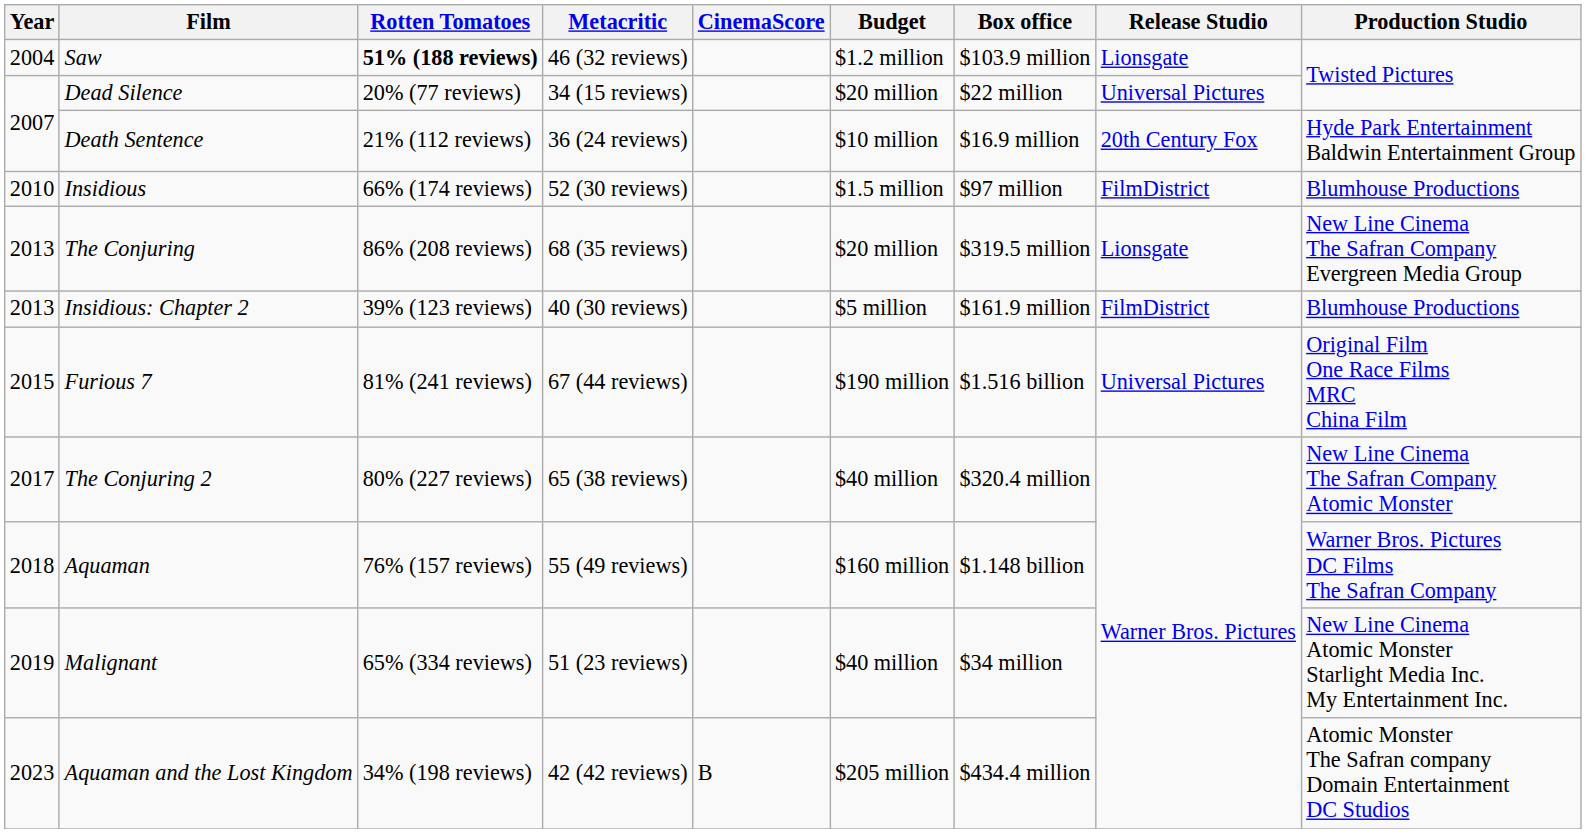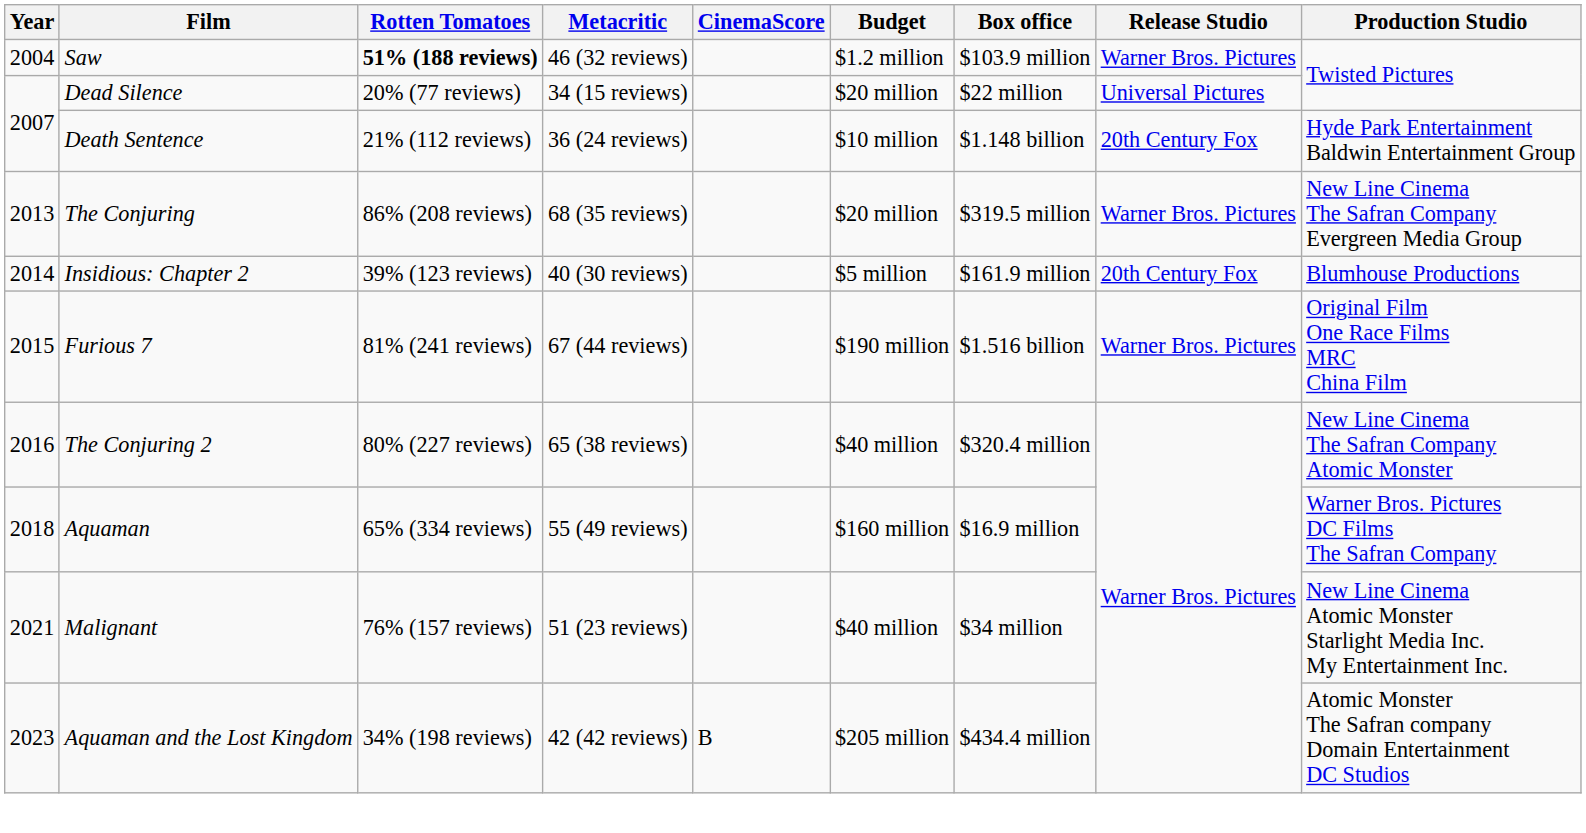 <table class="wikitable">
 <tr>
 <th>Year</th>
 <th>Film</th>
 <th><a href='#'>Rotten Tomatoes</a></th>
 <th><a href='#'>Metacritic</a></th>
 <th><a href='#'>CinemaScore</a></th>
 <th>Budget</th>
 <th>Box office</th>
 <th>Release Studio</th>
 <th>Production Studio</th>
 </tr>
 <tr>
 <td>2004</td>
 <td><em>Saw</em></td>
 <td><strong>51% (188 reviews)</strong></td>
 <td>46 (32 reviews)</td>
 <td></td>
 <td>$1.2 million</td>
 <td>$103.9 million</td>
-<td><a href='#'>Lionsgate</a></td>
+<td><a href='#'>Warner Bros. Pictures</a></td>
 <td rowspan=2><a href='#'>Twisted Pictures</a></td>
 </tr>
 <tr>
 <td rowspan=2>2007</td>
 <td><em>Dead Silence</em></td>
 <td>20% (77 reviews)</td>
 <td>34 (15 reviews)</td>
 <td></td>
 <td>$20 million</td>
 <td>$22 million</td>
 <td><a href='#'>Universal Pictures</a></td>
 </tr>
 <tr>
 <td><em>Death Sentence</em></td>
 <td>21% (112 reviews)</td>
 <td>36 (24 reviews)</td>
 <td></td>
 <td>$10 million</td>
-<td>$16.9 million</td>
+<td>$1.148 billion</td>
 <td><a href='#'>20th Century Fox</a></td>
 <td><a href='#'>Hyde Park Entertainment</a><br>Baldwin Entertainment Group</td>
-</tr>
-<tr>
-<td>2010</td>
-<td><em>Insidious</em></td>
-<td>66% (174 reviews)</td>
-<td>52 (30 reviews)</td>
-<td></td>
-<td>$1.5 million</td>
-<td>$97 million</td>
-<td><a href='#'>FilmDistrict</a></td>
-<td><a href='#'>Blumhouse Productions</a></td>
 </tr>
 <tr>
 <td>2013</td>
 <td><em>The Conjuring</em></td>
 <td>86% (208 reviews)</td>
 <td>68 (35 reviews)</td>
 <td></td>
 <td>$20 million</td>
 <td>$319.5 million</td>
-<td><a href='#'>Lionsgate</a></td>
+<td><a href='#'>Warner Bros. Pictures</a></td>
 <td><a href='#'>New Line Cinema</a><br><a href='#'>The Safran Company</a><br>Evergreen Media Group</td>
 </tr>
 <tr>
-<td>2013</td>
+<td>2014</td>
 <td><em>Insidious: Chapter 2</em></td>
 <td>39% (123 reviews)</td>
 <td>40 (30 reviews)</td>
 <td></td>
 <td>$5 million</td>
 <td>$161.9 million</td>
-<td><a href='#'>FilmDistrict</a></td>
+<td><a href='#'>20th Century Fox</a></td>
 <td><a href='#'>Blumhouse Productions</a></td>
 </tr>
 <tr>
 <td>2015</td>
 <td><em>Furious 7 </em></td>
 <td>81% (241 reviews)</td>
 <td>67 (44 reviews)</td>
 <td></td>
 <td>$190 million</td>
 <td>$1.516 billion</td>
-<td><a href='#'>Universal Pictures</a></td>
+<td><a href='#'>Warner Bros. Pictures</a></td>
 <td><a href='#'>Original Film</a><br><a href='#'>One Race Films</a><br><a href='#'>MRC</a><br><a href='#'>China Film</a></td>
 </tr>
 <tr>
-<td>2017</td>
+<td>2016</td>
 <td><em>The Conjuring 2</em></td>
 <td>80% (227 reviews)</td>
 <td>65 (38 reviews)</td>
 <td></td>
 <td>$40 million</td>
 <td>$320.4 million</td>
 <td rowspan="4"><a href='#'>Warner Bros. Pictures</a></td>
 <td><a href='#'>New Line Cinema</a><br><a href='#'>The Safran Company</a><br><a href='#'>Atomic Monster</a></td>
 </tr>
 <tr>
 <td>2018</td>
 <td><em>Aquaman</em></td>
-<td>76% (157 reviews)</td>
+<td>65% (334 reviews)</td>
 <td>55 (49 reviews)</td>
 <td></td>
 <td>$160 million</td>
-<td>$1.148 billion</td>
+<td>$16.9 million</td>
 <td><a href='#'>Warner Bros. Pictures</a><br><a href='#'>DC Films</a><br><a href='#'>The Safran Company</a></td>
 </tr>
 <tr>
-<td>2019</td>
+<td>2021</td>
 <td><em>Malignant</em></td>
-<td>65% (334 reviews)</td>
+<td>76% (157 reviews)</td>
 <td>51 (23 reviews)</td>
 <td></td>
 <td>$40 million</td>
 <td>$34 million</td>
 <td><a href='#'>New Line Cinema</a><br>Atomic Monster<br>Starlight Media Inc.<br>My Entertainment Inc.</td>
 </tr>
 <tr>
 <td>2023</td>
 <td><em>Aquaman and the Lost Kingdom</em></td>
 <td>34% (198 reviews)</td>
 <td>42 (42 reviews)</td>
 <td>B</td>
 <td>$205 million</td>
 <td>$434.4 million</td>
 <td>Atomic Monster <br>The Safran company <br>Domain Entertainment <br><a href='#'>DC Studios</a></td>
 </tr>
 </table>
